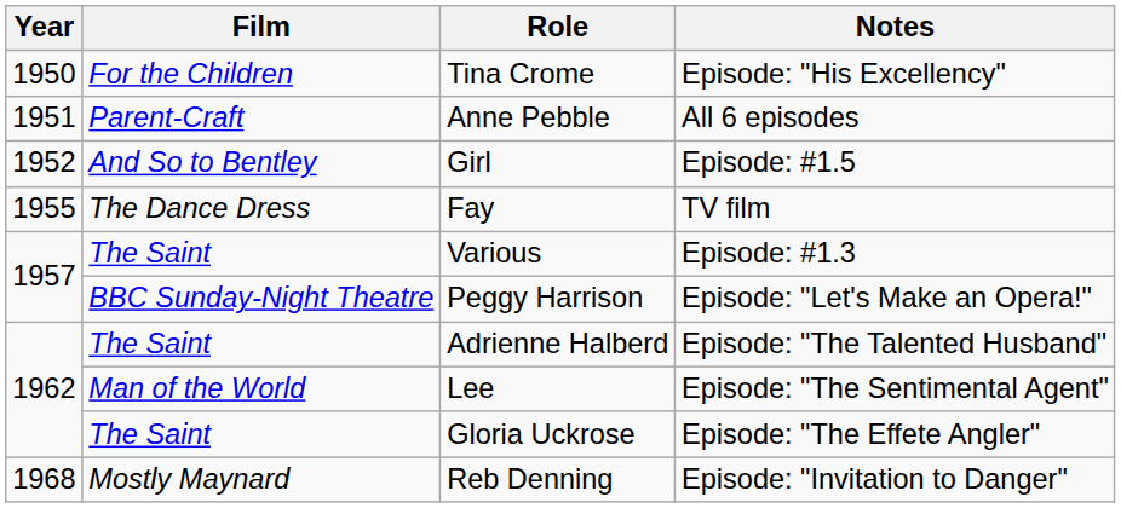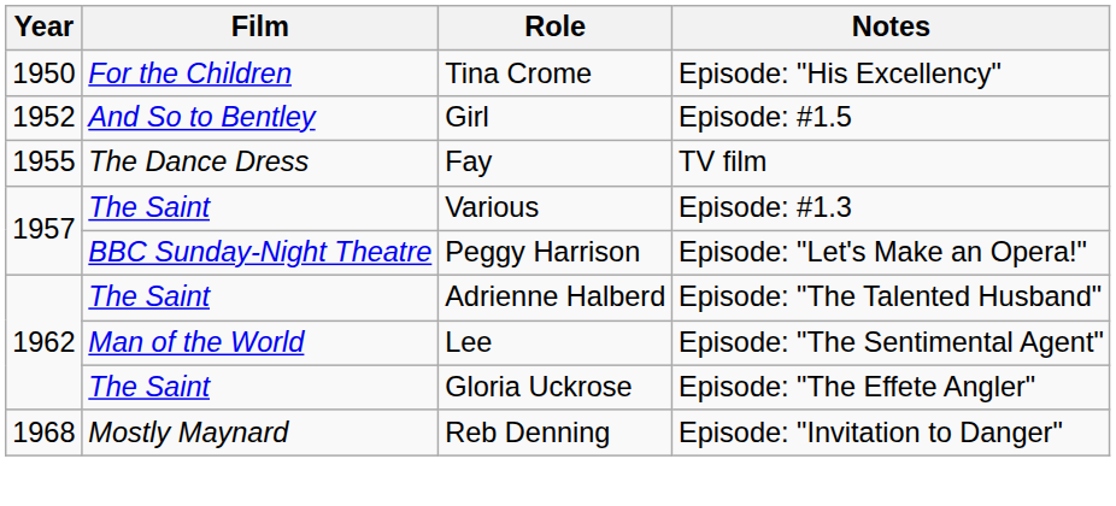 <table class="wikitable sortable">
 <tr>
 <th>Year</th>
 <th>Film</th>
 <th>Role</th>
 <th>Notes</th>
 </tr>
 <tr>
 <td>1950</td>
 <td><em><a href='#'>For the Children</a></em></td>
 <td>Tina Crome</td>
 <td>Episode: "His Excellency"</td>
-</tr>
-<tr>
-<td>1951</td>
-<td><em><a href='#'>Parent-Craft</a></em></td>
-<td>Anne Pebble</td>
-<td>All 6 episodes</td>
 </tr>
 <tr>
 <td>1952</td>
 <td><em><a href='#'>And So to Bentley</a></em></td>
 <td>Girl</td>
 <td>Episode: #1.5</td>
 </tr>
 <tr>
 <td>1955</td>
 <td><em>The Dance Dress</em></td>
 <td>Fay</td>
 <td>TV film</td>
 </tr>
 <tr>
 <td rowspan=2>1957</td>
 <td><em><a href='#'>The Saint</a></em></td>
 <td>Various</td>
 <td>Episode: #1.3</td>
 </tr>
 <tr>
 <td><em><a href='#'>BBC Sunday-Night Theatre</a></em></td>
 <td>Peggy Harrison</td>
 <td>Episode: "Let's Make an Opera!"</td>
 </tr>
 <tr>
 <td rowspan=3>1962</td>
 <td><em><a href='#'>The Saint</a></em></td>
 <td>Adrienne Halberd</td>
 <td>Episode: "The Talented Husband"</td>
 </tr>
 <tr>
 <td><em><a href='#'>Man of the World</a></em></td>
 <td>Lee</td>
 <td>Episode: "The Sentimental Agent"</td>
 </tr>
 <tr>
 <td><em><a href='#'>The Saint</a></em></td>
 <td>Gloria Uckrose</td>
 <td>Episode: "The Effete Angler"</td>
 </tr>
 <tr>
 <td>1968</td>
 <td><em>Mostly Maynard</em></td>
 <td>Reb Denning</td>
 <td>Episode: "Invitation to Danger"</td>
 </tr>
 </table>
